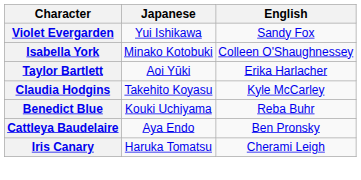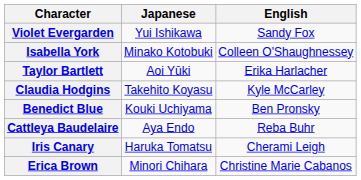 <table class="wikitable" style="text-align:center;">
 <tr>
 <th>Character</th>
 <th>Japanese</th>
 <th>English</th>
 </tr>
 <tr>
 <th><a href='#'>Violet Evergarden</a></th>
 <td><a href='#'>Yui Ishikawa</a></td>
 <td><a href='#'>Sandy Fox</a></td>
 </tr>
 <tr>
 <th><a href='#'>Isabella York</a></th>
 <td><a href='#'>Minako Kotobuki</a></td>
 <td><a href='#'>Colleen O'Shaughnessey</a></td>
 </tr>
 <tr>
 <th><a href='#'>Taylor Bartlett</a></th>
 <td><a href='#'>Aoi Yūki</a></td>
 <td><a href='#'>Erika Harlacher</a></td>
 </tr>
 <tr>
 <th><a href='#'>Claudia Hodgins</a></th>
 <td><a href='#'>Takehito Koyasu</a></td>
 <td><a href='#'>Kyle McCarley</a></td>
 </tr>
 <tr>
 <th><a href='#'>Benedict Blue</a></th>
 <td><a href='#'>Kouki Uchiyama</a></td>
-<td><a href='#'>Reba Buhr</a></td>
+<td><a href='#'>Ben Pronsky</a></td>
 </tr>
 <tr>
 <th><a href='#'>Cattleya Baudelaire</a></th>
 <td><a href='#'>Aya Endo</a></td>
-<td><a href='#'>Ben Pronsky</a></td>
+<td><a href='#'>Reba Buhr</a></td>
 </tr>
 <tr>
 <th><a href='#'>Iris Canary</a></th>
 <td><a href='#'>Haruka Tomatsu</a></td>
 <td><a href='#'>Cherami Leigh</a></td>
 </tr>
+<tr>
+<th><a href='#'>Erica Brown</a></th>
+<td><a href='#'>Minori Chihara</a></td>
+<td><a href='#'>Christine Marie Cabanos</a></td>
+</tr>
 </table>
